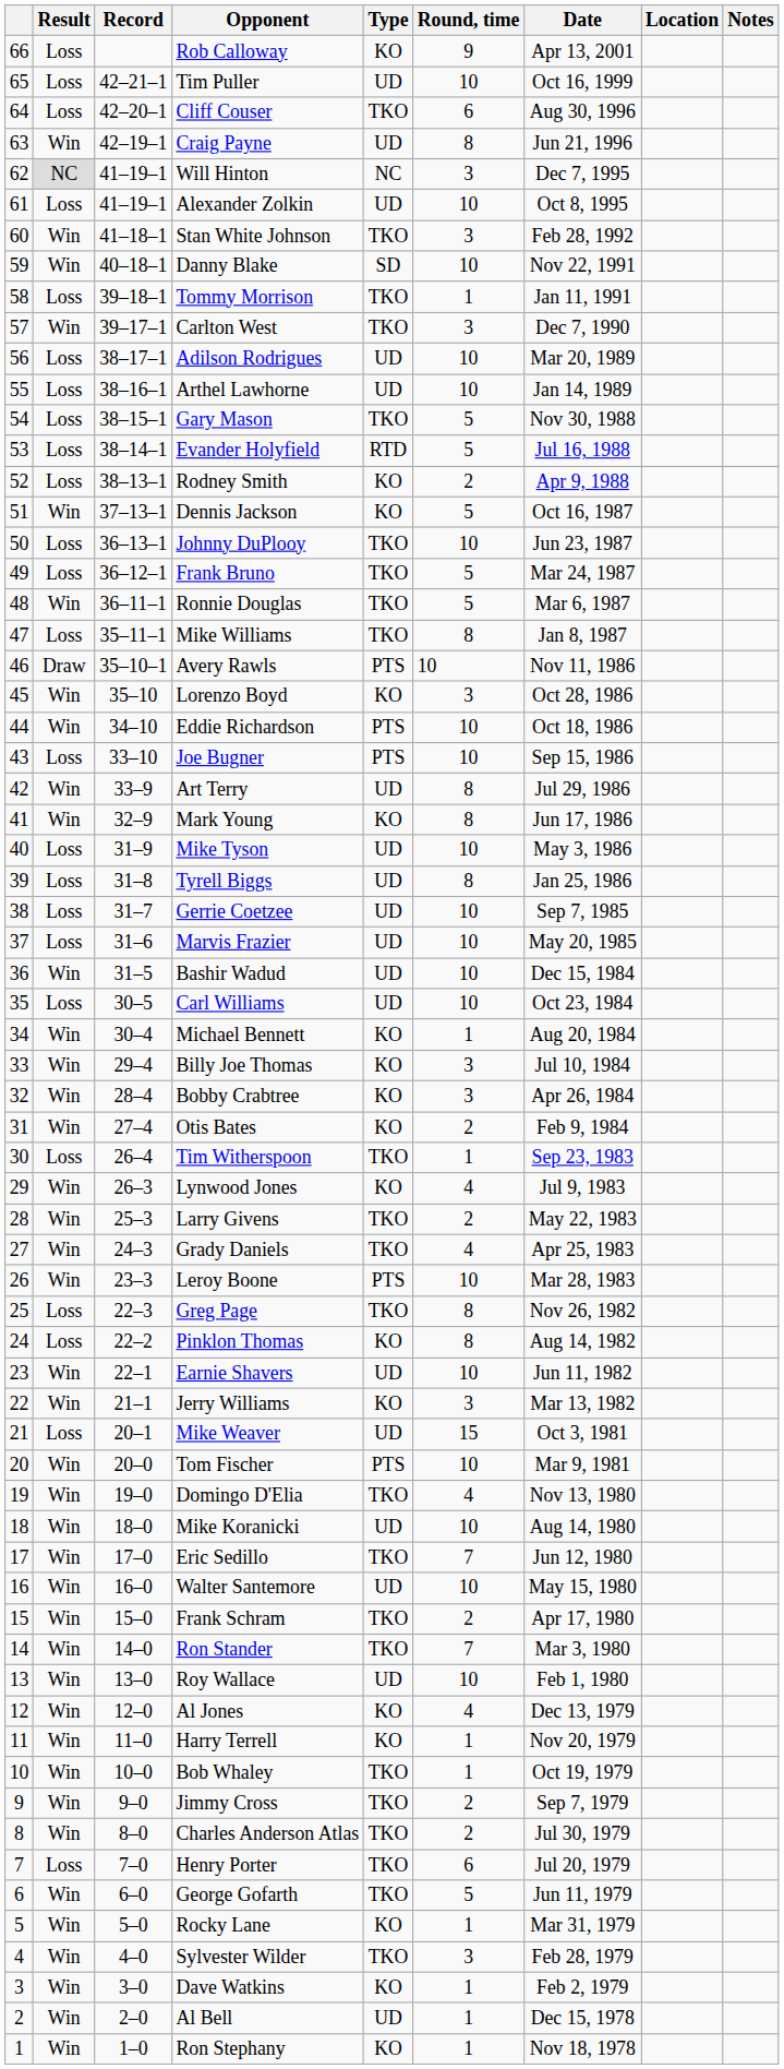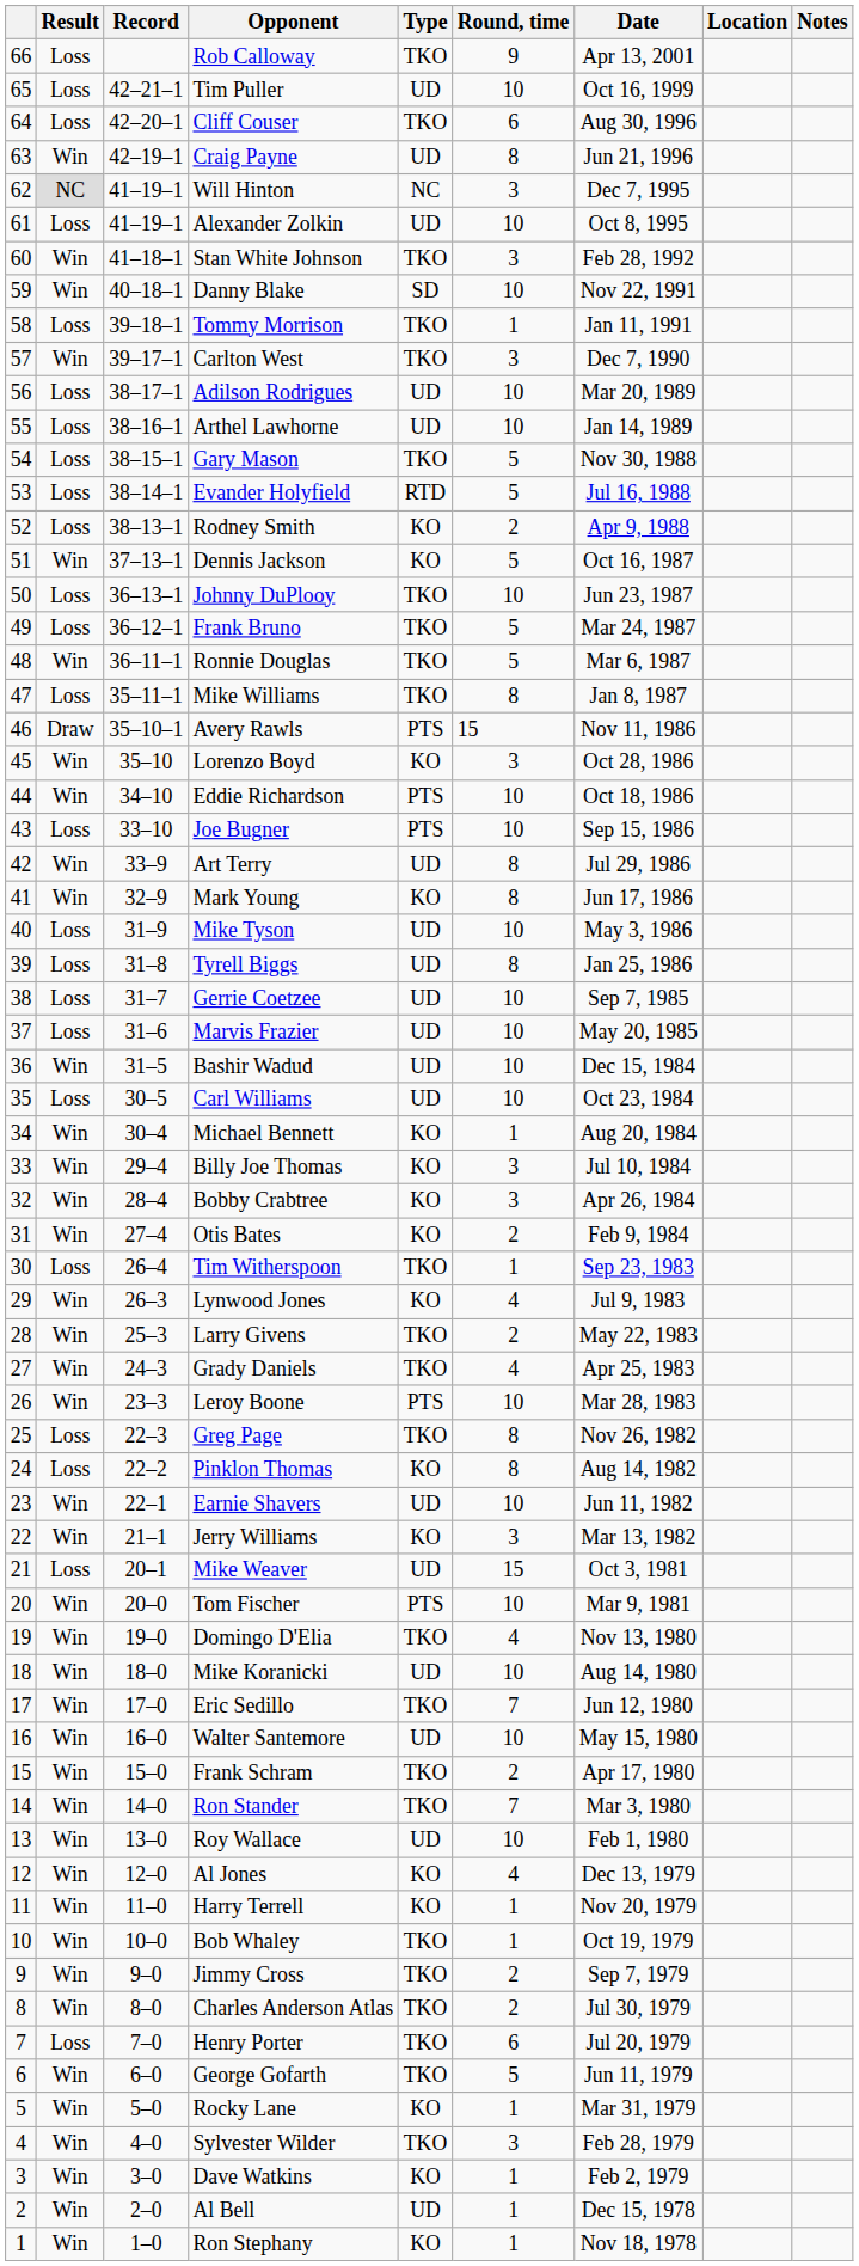 <table class="wikitable" style="text-align:center">
 <tr>
 <th></th>
 <th>Result</th>
 <th>Record</th>
 <th>Opponent</th>
 <th>Type</th>
 <th>Round, time</th>
 <th>Date</th>
 <th>Location</th>
 <th>Notes</th>
 </tr>
 <tr>
 <td>66</td>
 <td>Loss</td>
 <td></td>
 <td style="text-align:left;"><a href='#'>Rob Calloway</a></td>
-<td>KO</td>
+<td>TKO</td>
 <td>9</td>
 <td>Apr 13, 2001</td>
 <td style="text-align:left;"></td>
 <td></td>
 </tr>
 <tr>
 <td>65</td>
 <td>Loss</td>
 <td>42–21–1 </td>
 <td style="text-align:left;">Tim Puller</td>
 <td>UD</td>
 <td>10</td>
 <td>Oct 16, 1999</td>
 <td style="text-align:left;"></td>
 <td></td>
 </tr>
 <tr>
 <td>64</td>
 <td>Loss</td>
 <td>42–20–1 </td>
 <td style="text-align:left;"><a href='#'>Cliff Couser</a></td>
 <td>TKO</td>
 <td>6</td>
 <td>Aug 30, 1996</td>
 <td style="text-align:left;"></td>
 <td></td>
 </tr>
 <tr>
 <td>63</td>
 <td>Win</td>
 <td>42–19–1 </td>
 <td style="text-align:left;"><a href='#'>Craig Payne</a></td>
 <td>UD</td>
 <td>8</td>
 <td>Jun 21, 1996</td>
 <td style="text-align:left;"></td>
 <td></td>
 </tr>
 <tr>
 <td>62</td>
 <td style="background:#DDD">NC</td>
 <td>41–19–1 </td>
 <td style="text-align:left;">Will Hinton</td>
 <td>NC</td>
 <td>3</td>
 <td>Dec 7, 1995</td>
 <td style="text-align:left;"></td>
 <td></td>
 </tr>
 <tr>
 <td>61</td>
 <td>Loss</td>
 <td>41–19–1</td>
 <td style="text-align:left;">Alexander Zolkin</td>
 <td>UD</td>
 <td>10</td>
 <td>Oct 8, 1995</td>
 <td style="text-align:left;"></td>
 <td></td>
 </tr>
 <tr>
 <td>60</td>
 <td>Win</td>
 <td>41–18–1</td>
 <td style="text-align:left;">Stan White Johnson</td>
 <td>TKO</td>
 <td>3</td>
 <td>Feb 28, 1992</td>
 <td style="text-align:left;"></td>
 <td></td>
 </tr>
 <tr>
 <td>59</td>
 <td>Win</td>
 <td>40–18–1</td>
 <td style="text-align:left;">Danny Blake</td>
 <td>SD</td>
 <td>10</td>
 <td>Nov 22, 1991</td>
 <td style="text-align:left;"></td>
 <td></td>
 </tr>
 <tr>
 <td>58</td>
 <td>Loss</td>
 <td>39–18–1</td>
 <td style="text-align:left;"><a href='#'>Tommy Morrison</a></td>
 <td>TKO</td>
 <td>1</td>
 <td>Jan 11, 1991</td>
 <td style="text-align:left;"></td>
 <td></td>
 </tr>
 <tr>
 <td>57</td>
 <td>Win</td>
 <td>39–17–1</td>
 <td style="text-align:left;">Carlton West</td>
 <td>TKO</td>
 <td>3</td>
 <td>Dec 7, 1990</td>
 <td style="text-align:left;"></td>
 <td></td>
 </tr>
 <tr>
 <td>56</td>
 <td>Loss</td>
 <td>38–17–1</td>
 <td style="text-align:left;"><a href='#'>Adilson Rodrigues</a></td>
 <td>UD</td>
 <td>10</td>
 <td>Mar 20, 1989</td>
 <td style="text-align:left;"></td>
 <td></td>
 </tr>
 <tr>
 <td>55</td>
 <td>Loss</td>
 <td>38–16–1</td>
 <td style="text-align:left;">Arthel Lawhorne</td>
 <td>UD</td>
 <td>10</td>
 <td>Jan 14, 1989</td>
 <td style="text-align:left;"></td>
 <td></td>
 </tr>
 <tr>
 <td>54</td>
 <td>Loss</td>
 <td>38–15–1</td>
 <td style="text-align:left;"><a href='#'>Gary Mason</a></td>
 <td>TKO</td>
 <td>5</td>
 <td>Nov 30, 1988</td>
 <td style="text-align:left;"></td>
 <td></td>
 </tr>
 <tr>
 <td>53</td>
 <td>Loss</td>
 <td>38–14–1</td>
 <td style="text-align:left;"><a href='#'>Evander Holyfield</a></td>
 <td>RTD</td>
 <td>5</td>
 <td><a href='#'>Jul 16, 1988</a></td>
 <td style="text-align:left;"></td>
 <td></td>
 </tr>
 <tr>
 <td>52</td>
 <td>Loss</td>
 <td>38–13–1</td>
 <td style="text-align:left;">Rodney Smith</td>
 <td>KO</td>
 <td>2</td>
 <td><a href='#'>Apr 9, 1988</a></td>
 <td style="text-align:left;"></td>
 <td></td>
 </tr>
 <tr>
 <td>51</td>
 <td>Win</td>
 <td>37–13–1</td>
 <td style="text-align:left;">Dennis Jackson</td>
 <td>KO</td>
 <td>5</td>
 <td>Oct 16, 1987</td>
 <td style="text-align:left;"></td>
 <td></td>
 </tr>
 <tr>
 <td>50</td>
 <td>Loss</td>
 <td>36–13–1</td>
 <td style="text-align:left;"><a href='#'>Johnny DuPlooy</a></td>
 <td>TKO</td>
 <td>10</td>
 <td>Jun 23, 1987</td>
 <td style="text-align:left;"></td>
 <td></td>
 </tr>
 <tr>
 <td>49</td>
 <td>Loss</td>
 <td>36–12–1</td>
 <td style="text-align:left;"><a href='#'>Frank Bruno</a></td>
 <td>TKO</td>
 <td>5</td>
 <td>Mar 24, 1987</td>
 <td style="text-align:left;"></td>
 <td></td>
 </tr>
 <tr>
 <td>48</td>
 <td>Win</td>
 <td>36–11–1</td>
 <td style="text-align:left;">Ronnie Douglas</td>
 <td>TKO</td>
 <td>5</td>
 <td>Mar 6, 1987</td>
 <td style="text-align:left;"></td>
 <td></td>
 </tr>
 <tr>
 <td>47</td>
 <td>Loss</td>
 <td>35–11–1</td>
 <td style="text-align:left;">Mike Williams</td>
 <td>TKO</td>
 <td>8</td>
 <td>Jan 8, 1987</td>
 <td style="text-align:left;"></td>
 <td></td>
 </tr>
 <tr>
 <td>46</td>
 <td>Draw</td>
 <td>35–10–1</td>
 <td style="text-align:left;">Avery Rawls</td>
 <td>PTS</td>
-<td align=left>10</td>
+<td align=left>15</td>
 <td>Nov 11, 1986</td>
 <td style="text-align:left;"></td>
 <td></td>
 </tr>
 <tr>
 <td>45</td>
 <td>Win</td>
 <td>35–10</td>
 <td style="text-align:left;">Lorenzo Boyd</td>
 <td>KO</td>
 <td>3</td>
 <td>Oct 28, 1986</td>
 <td style="text-align:left;"></td>
 <td></td>
 </tr>
 <tr>
 <td>44</td>
 <td>Win</td>
 <td>34–10</td>
 <td style="text-align:left;">Eddie Richardson</td>
 <td>PTS</td>
 <td>10</td>
 <td>Oct 18, 1986</td>
 <td style="text-align:left;"></td>
 <td></td>
 </tr>
 <tr>
 <td>43</td>
 <td>Loss</td>
 <td>33–10</td>
 <td style="text-align:left;"><a href='#'>Joe Bugner</a></td>
 <td>PTS</td>
 <td>10</td>
 <td>Sep 15, 1986</td>
 <td style="text-align:left;"></td>
 <td></td>
 </tr>
 <tr>
 <td>42</td>
 <td>Win</td>
 <td>33–9</td>
 <td style="text-align:left;">Art Terry</td>
 <td>UD</td>
 <td>8</td>
 <td>Jul 29, 1986</td>
 <td style="text-align:left;"></td>
 <td></td>
 </tr>
 <tr>
 <td>41</td>
 <td>Win</td>
 <td>32–9</td>
 <td style="text-align:left;">Mark Young</td>
 <td>KO</td>
 <td>8</td>
 <td>Jun 17, 1986</td>
 <td style="text-align:left;"></td>
 <td></td>
 </tr>
 <tr>
 <td>40</td>
 <td>Loss</td>
 <td>31–9</td>
 <td style="text-align:left;"><a href='#'>Mike Tyson</a></td>
 <td>UD</td>
 <td>10</td>
 <td>May 3, 1986</td>
 <td style="text-align:left;"></td>
 <td></td>
 </tr>
 <tr>
 <td>39</td>
 <td>Loss</td>
 <td>31–8</td>
 <td style="text-align:left;"><a href='#'>Tyrell Biggs</a></td>
 <td>UD</td>
 <td>8</td>
 <td>Jan 25, 1986</td>
 <td style="text-align:left;"></td>
 <td></td>
 </tr>
 <tr>
 <td>38</td>
 <td>Loss</td>
 <td>31–7</td>
 <td style="text-align:left;"><a href='#'>Gerrie Coetzee</a></td>
 <td>UD</td>
 <td>10</td>
 <td>Sep 7, 1985</td>
 <td style="text-align:left;"></td>
 <td></td>
 </tr>
 <tr>
 <td>37</td>
 <td>Loss</td>
 <td>31–6</td>
 <td style="text-align:left;"><a href='#'>Marvis Frazier</a></td>
 <td>UD</td>
 <td>10</td>
 <td>May 20, 1985</td>
 <td style="text-align:left;"></td>
 <td></td>
 </tr>
 <tr>
 <td>36</td>
 <td>Win</td>
 <td>31–5</td>
 <td style="text-align:left;">Bashir Wadud</td>
 <td>UD</td>
 <td>10</td>
 <td>Dec 15, 1984</td>
 <td style="text-align:left;"></td>
 <td></td>
 </tr>
 <tr>
 <td>35</td>
 <td>Loss</td>
 <td>30–5</td>
 <td style="text-align:left;"><a href='#'>Carl Williams</a></td>
 <td>UD</td>
 <td>10</td>
 <td>Oct 23, 1984</td>
 <td style="text-align:left;"></td>
 <td></td>
 </tr>
 <tr>
 <td>34</td>
 <td>Win</td>
 <td>30–4</td>
 <td style="text-align:left;">Michael Bennett</td>
 <td>KO</td>
 <td>1</td>
 <td>Aug 20, 1984</td>
 <td style="text-align:left;"></td>
 <td></td>
 </tr>
 <tr>
 <td>33</td>
 <td>Win</td>
 <td>29–4</td>
 <td style="text-align:left;">Billy Joe Thomas</td>
 <td>KO</td>
 <td>3</td>
 <td>Jul 10, 1984</td>
 <td style="text-align:left;"></td>
 <td></td>
 </tr>
 <tr>
 <td>32</td>
 <td>Win</td>
 <td>28–4</td>
 <td style="text-align:left;">Bobby Crabtree</td>
 <td>KO</td>
 <td>3</td>
 <td>Apr 26, 1984</td>
 <td style="text-align:left;"></td>
 <td></td>
 </tr>
 <tr>
 <td>31</td>
 <td>Win</td>
 <td>27–4</td>
 <td style="text-align:left;">Otis Bates</td>
 <td>KO</td>
 <td>2</td>
 <td>Feb 9, 1984</td>
 <td style="text-align:left;"></td>
 <td></td>
 </tr>
 <tr>
 <td>30</td>
 <td>Loss</td>
 <td>26–4</td>
 <td style="text-align:left;"><a href='#'>Tim Witherspoon</a></td>
 <td>TKO</td>
 <td>1</td>
 <td><a href='#'>Sep 23, 1983</a></td>
 <td style="text-align:left;"></td>
 <td style="text-align:left;"></td>
 </tr>
 <tr>
 <td>29</td>
 <td>Win</td>
 <td>26–3</td>
 <td style="text-align:left;">Lynwood Jones</td>
 <td>KO</td>
 <td>4</td>
 <td>Jul 9, 1983</td>
 <td style="text-align:left;"></td>
 <td></td>
 </tr>
 <tr>
 <td>28</td>
 <td>Win</td>
 <td>25–3</td>
 <td style="text-align:left;">Larry Givens</td>
 <td>TKO</td>
 <td>2</td>
 <td>May 22, 1983</td>
 <td style="text-align:left;"></td>
 <td></td>
 </tr>
 <tr>
 <td>27</td>
 <td>Win</td>
 <td>24–3</td>
 <td style="text-align:left;">Grady Daniels</td>
 <td>TKO</td>
 <td>4</td>
 <td>Apr 25, 1983</td>
 <td style="text-align:left;"></td>
 <td></td>
 </tr>
 <tr>
 <td>26</td>
 <td>Win</td>
 <td>23–3</td>
 <td style="text-align:left;">Leroy Boone</td>
 <td>PTS</td>
 <td>10</td>
 <td>Mar 28, 1983</td>
 <td style="text-align:left;"></td>
 <td></td>
 </tr>
 <tr>
 <td>25</td>
 <td>Loss</td>
 <td>22–3</td>
 <td style="text-align:left;"><a href='#'>Greg Page</a></td>
 <td>TKO</td>
 <td>8</td>
 <td>Nov 26, 1982</td>
 <td style="text-align:left;"></td>
 <td style="text-align:left;"></td>
 </tr>
 <tr>
 <td>24</td>
 <td>Loss</td>
 <td>22–2</td>
 <td style="text-align:left;"><a href='#'>Pinklon Thomas</a></td>
 <td>KO</td>
 <td>8</td>
 <td>Aug 14, 1982</td>
 <td style="text-align:left;"></td>
 <td></td>
 </tr>
 <tr>
 <td>23</td>
 <td>Win</td>
 <td>22–1</td>
 <td style="text-align:left;"><a href='#'>Earnie Shavers</a></td>
 <td>UD</td>
 <td>10</td>
 <td>Jun 11, 1982</td>
 <td style="text-align:left;"></td>
 <td></td>
 </tr>
 <tr>
 <td>22</td>
 <td>Win</td>
 <td>21–1</td>
 <td style="text-align:left;">Jerry Williams</td>
 <td>KO</td>
 <td>3</td>
 <td>Mar 13, 1982</td>
 <td style="text-align:left;"></td>
 <td></td>
 </tr>
 <tr>
 <td>21</td>
 <td>Loss</td>
 <td>20–1</td>
 <td style="text-align:left;"><a href='#'>Mike Weaver</a></td>
 <td>UD</td>
 <td>15</td>
 <td>Oct 3, 1981</td>
 <td style="text-align:left;"></td>
 <td style="text-align:left;"></td>
 </tr>
 <tr>
 <td>20</td>
 <td>Win</td>
 <td>20–0</td>
 <td style="text-align:left;">Tom Fischer</td>
 <td>PTS</td>
 <td>10</td>
 <td>Mar 9, 1981</td>
 <td style="text-align:left;"></td>
 <td></td>
 </tr>
 <tr>
 <td>19</td>
 <td>Win</td>
 <td>19–0</td>
 <td style="text-align:left;">Domingo D'Elia</td>
 <td>TKO</td>
 <td>4</td>
 <td>Nov 13, 1980</td>
 <td style="text-align:left;"></td>
 <td></td>
 </tr>
 <tr>
 <td>18</td>
 <td>Win</td>
 <td>18–0</td>
 <td style="text-align:left;">Mike Koranicki</td>
 <td>UD</td>
 <td>10</td>
 <td>Aug 14, 1980</td>
 <td style="text-align:left;"></td>
 <td></td>
 </tr>
 <tr>
 <td>17</td>
 <td>Win</td>
 <td>17–0</td>
 <td style="text-align:left;">Eric Sedillo</td>
 <td>TKO</td>
 <td>7</td>
 <td>Jun 12, 1980</td>
 <td style="text-align:left;"></td>
 <td></td>
 </tr>
 <tr>
 <td>16</td>
 <td>Win</td>
 <td>16–0</td>
 <td style="text-align:left;">Walter Santemore</td>
 <td>UD</td>
 <td>10</td>
 <td>May 15, 1980</td>
 <td style="text-align:left;"></td>
 <td></td>
 </tr>
 <tr>
 <td>15</td>
 <td>Win</td>
 <td>15–0</td>
 <td style="text-align:left;">Frank Schram</td>
 <td>TKO</td>
 <td>2</td>
 <td>Apr 17, 1980</td>
 <td style="text-align:left;"></td>
 <td></td>
 </tr>
 <tr>
 <td>14</td>
 <td>Win</td>
 <td>14–0</td>
 <td style="text-align:left;"><a href='#'>Ron Stander</a></td>
 <td>TKO</td>
 <td>7</td>
 <td>Mar 3, 1980</td>
 <td style="text-align:left;"></td>
 <td></td>
 </tr>
 <tr>
 <td>13</td>
 <td>Win</td>
 <td>13–0</td>
 <td style="text-align:left;">Roy Wallace</td>
 <td>UD</td>
 <td>10</td>
 <td>Feb 1, 1980</td>
 <td style="text-align:left;"></td>
 <td></td>
 </tr>
 <tr>
 <td>12</td>
 <td>Win</td>
 <td>12–0</td>
 <td style="text-align:left;">Al Jones</td>
 <td>KO</td>
 <td>4</td>
 <td>Dec 13, 1979</td>
 <td style="text-align:left;"></td>
 <td></td>
 </tr>
 <tr>
 <td>11</td>
 <td>Win</td>
 <td>11–0</td>
 <td style="text-align:left;">Harry Terrell</td>
 <td>KO</td>
 <td>1</td>
 <td>Nov 20, 1979</td>
 <td style="text-align:left;"></td>
 <td></td>
 </tr>
 <tr>
 <td>10</td>
 <td>Win</td>
 <td>10–0</td>
 <td style="text-align:left;">Bob Whaley</td>
 <td>TKO</td>
 <td>1</td>
 <td>Oct 19, 1979</td>
 <td style="text-align:left;"></td>
 <td></td>
 </tr>
 <tr>
 <td>9</td>
 <td>Win</td>
 <td>9–0</td>
 <td style="text-align:left;">Jimmy Cross</td>
 <td>TKO</td>
 <td>2</td>
 <td>Sep 7, 1979</td>
 <td style="text-align:left;"></td>
 <td></td>
 </tr>
 <tr>
 <td>8</td>
 <td>Win</td>
 <td>8–0</td>
 <td style="text-align:left;">Charles Anderson Atlas</td>
 <td>TKO</td>
 <td>2</td>
 <td>Jul 30, 1979</td>
 <td style="text-align:left;"></td>
 <td></td>
 </tr>
 <tr>
 <td>7</td>
 <td>Loss</td>
 <td>7–0</td>
 <td style="text-align:left;">Henry Porter</td>
 <td>TKO</td>
 <td>6</td>
 <td>Jul 20, 1979</td>
 <td style="text-align:left;"></td>
 <td></td>
 </tr>
 <tr>
 <td>6</td>
 <td>Win</td>
 <td>6–0</td>
 <td style="text-align:left;">George Gofarth</td>
 <td>TKO</td>
 <td>5</td>
 <td>Jun 11, 1979</td>
 <td style="text-align:left;"></td>
 <td></td>
 </tr>
 <tr>
 <td>5</td>
 <td>Win</td>
 <td>5–0</td>
 <td style="text-align:left;">Rocky Lane</td>
 <td>KO</td>
 <td>1</td>
 <td>Mar 31, 1979</td>
 <td style="text-align:left;"></td>
 <td></td>
 </tr>
 <tr>
 <td>4</td>
 <td>Win</td>
 <td>4–0</td>
 <td style="text-align:left;">Sylvester Wilder</td>
 <td>TKO</td>
 <td>3</td>
 <td>Feb 28, 1979</td>
 <td style="text-align:left;"></td>
 <td></td>
 </tr>
 <tr>
 <td>3</td>
 <td>Win</td>
 <td>3–0</td>
 <td style="text-align:left;">Dave Watkins</td>
 <td>KO</td>
 <td>1</td>
 <td>Feb 2, 1979</td>
 <td style="text-align:left;"></td>
 <td></td>
 </tr>
 <tr>
 <td>2</td>
 <td>Win</td>
 <td>2–0</td>
 <td style="text-align:left;">Al Bell</td>
 <td>UD</td>
 <td>1</td>
 <td>Dec 15, 1978</td>
 <td style="text-align:left;"></td>
 <td></td>
 </tr>
 <tr>
 <td>1</td>
 <td>Win</td>
 <td>1–0</td>
 <td style="text-align:left;">Ron Stephany</td>
 <td>KO</td>
 <td>1</td>
 <td>Nov 18, 1978</td>
 <td style="text-align:left;"></td>
 <td></td>
 </tr>
 </table>
